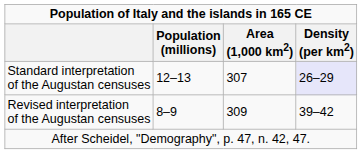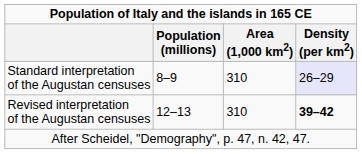 <table class="wikitable" style="margin:1em auto;">
 <tr>
 <td colspan = "4" align="center"><strong>Population of Italy and the islands in 165 CE</strong></td>
 </tr>
 <tr>
 <th></th>
 <th>Population<br>(millions)</th>
 <th>Area<br>(1,000 km<sup>2</sup>)</th>
 <th>Density<br>(per km<sup>2</sup>)</th>
 </tr>
 <tr>
 <td>Standard interpretation<br>of the Augustan censuses</td>
-<td>12–13</td>
-<td>307</td>
+<td>8–9</td>
+<td>310</td>
 <td style="background: lavender;">26–29</td>
 </tr>
 <tr>
 <td>Revised interpretation<br>of the Augustan censuses</td>
-<td>8–9</td>
-<td>309</td>
-<td>39–42</td>
+<td>12–13</td>
+<td>310</td>
+<td><strong>39–42</strong></td>
 </tr>
 <tr>
 <td colspan = "7" align="center">After Scheidel, "Demography", p. 47, n. 42, 47.</td>
 </tr>
 </table>
